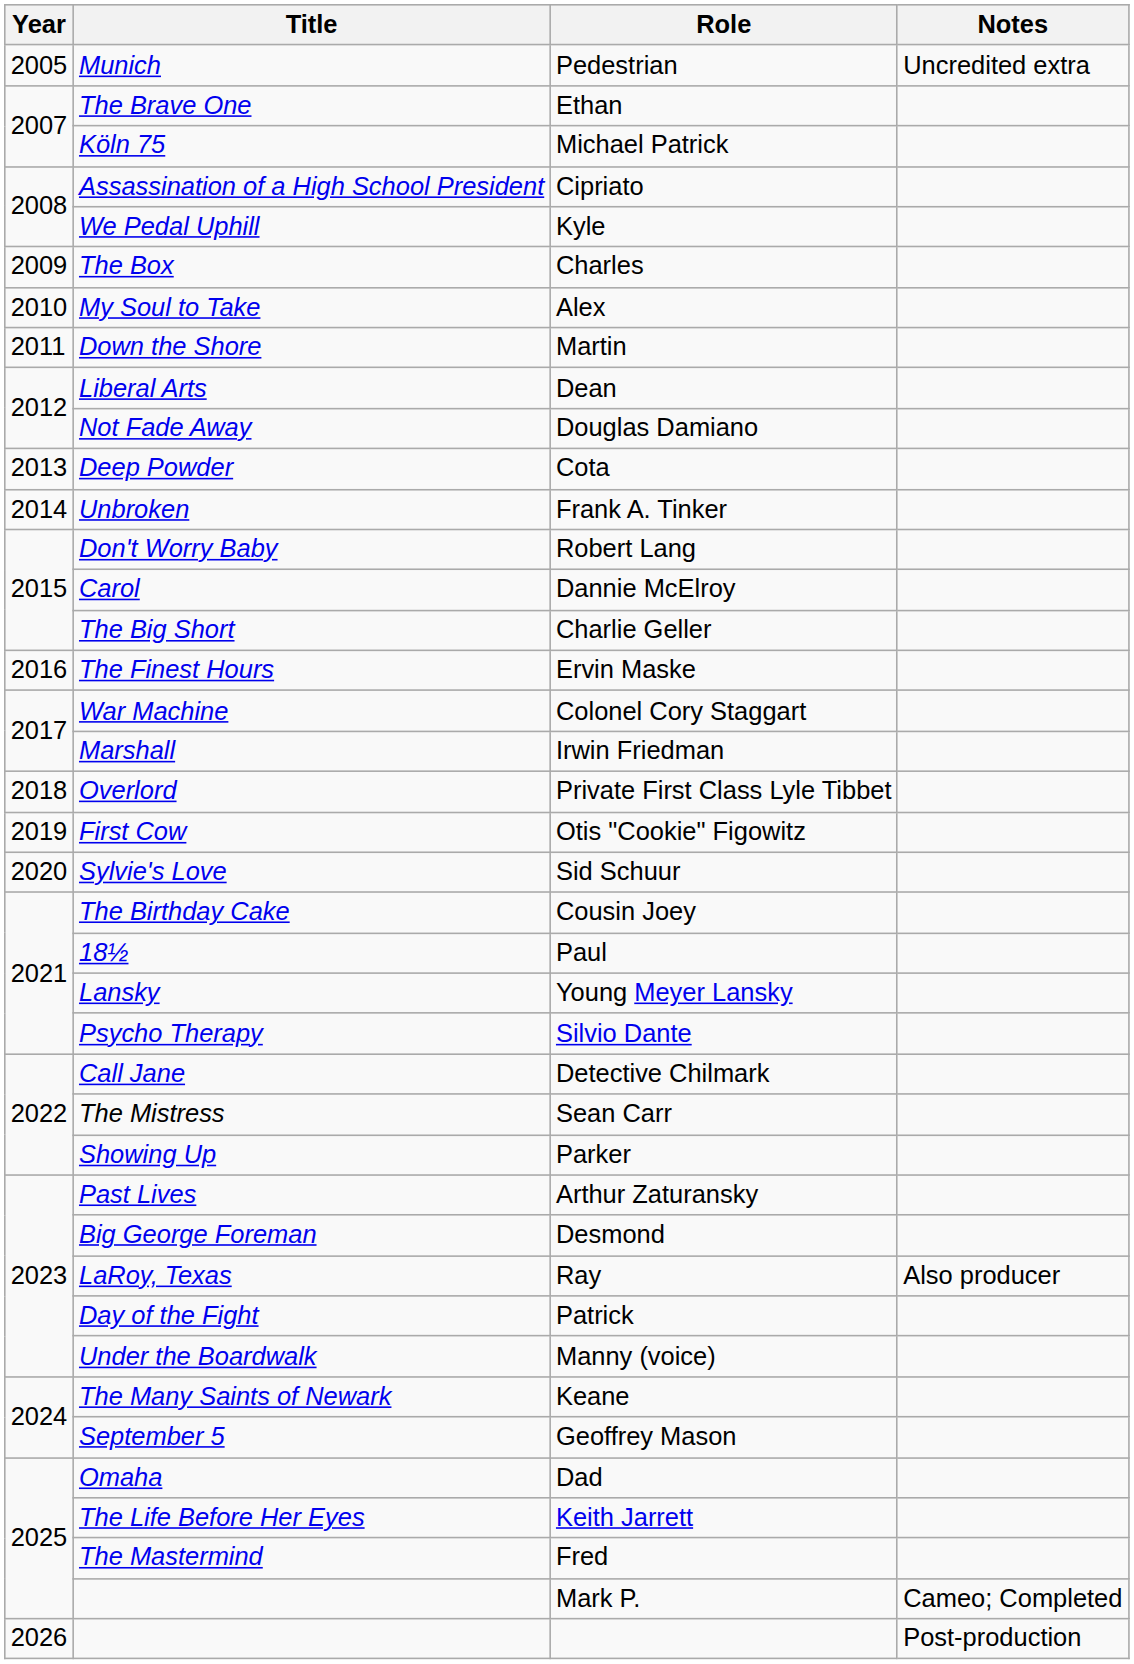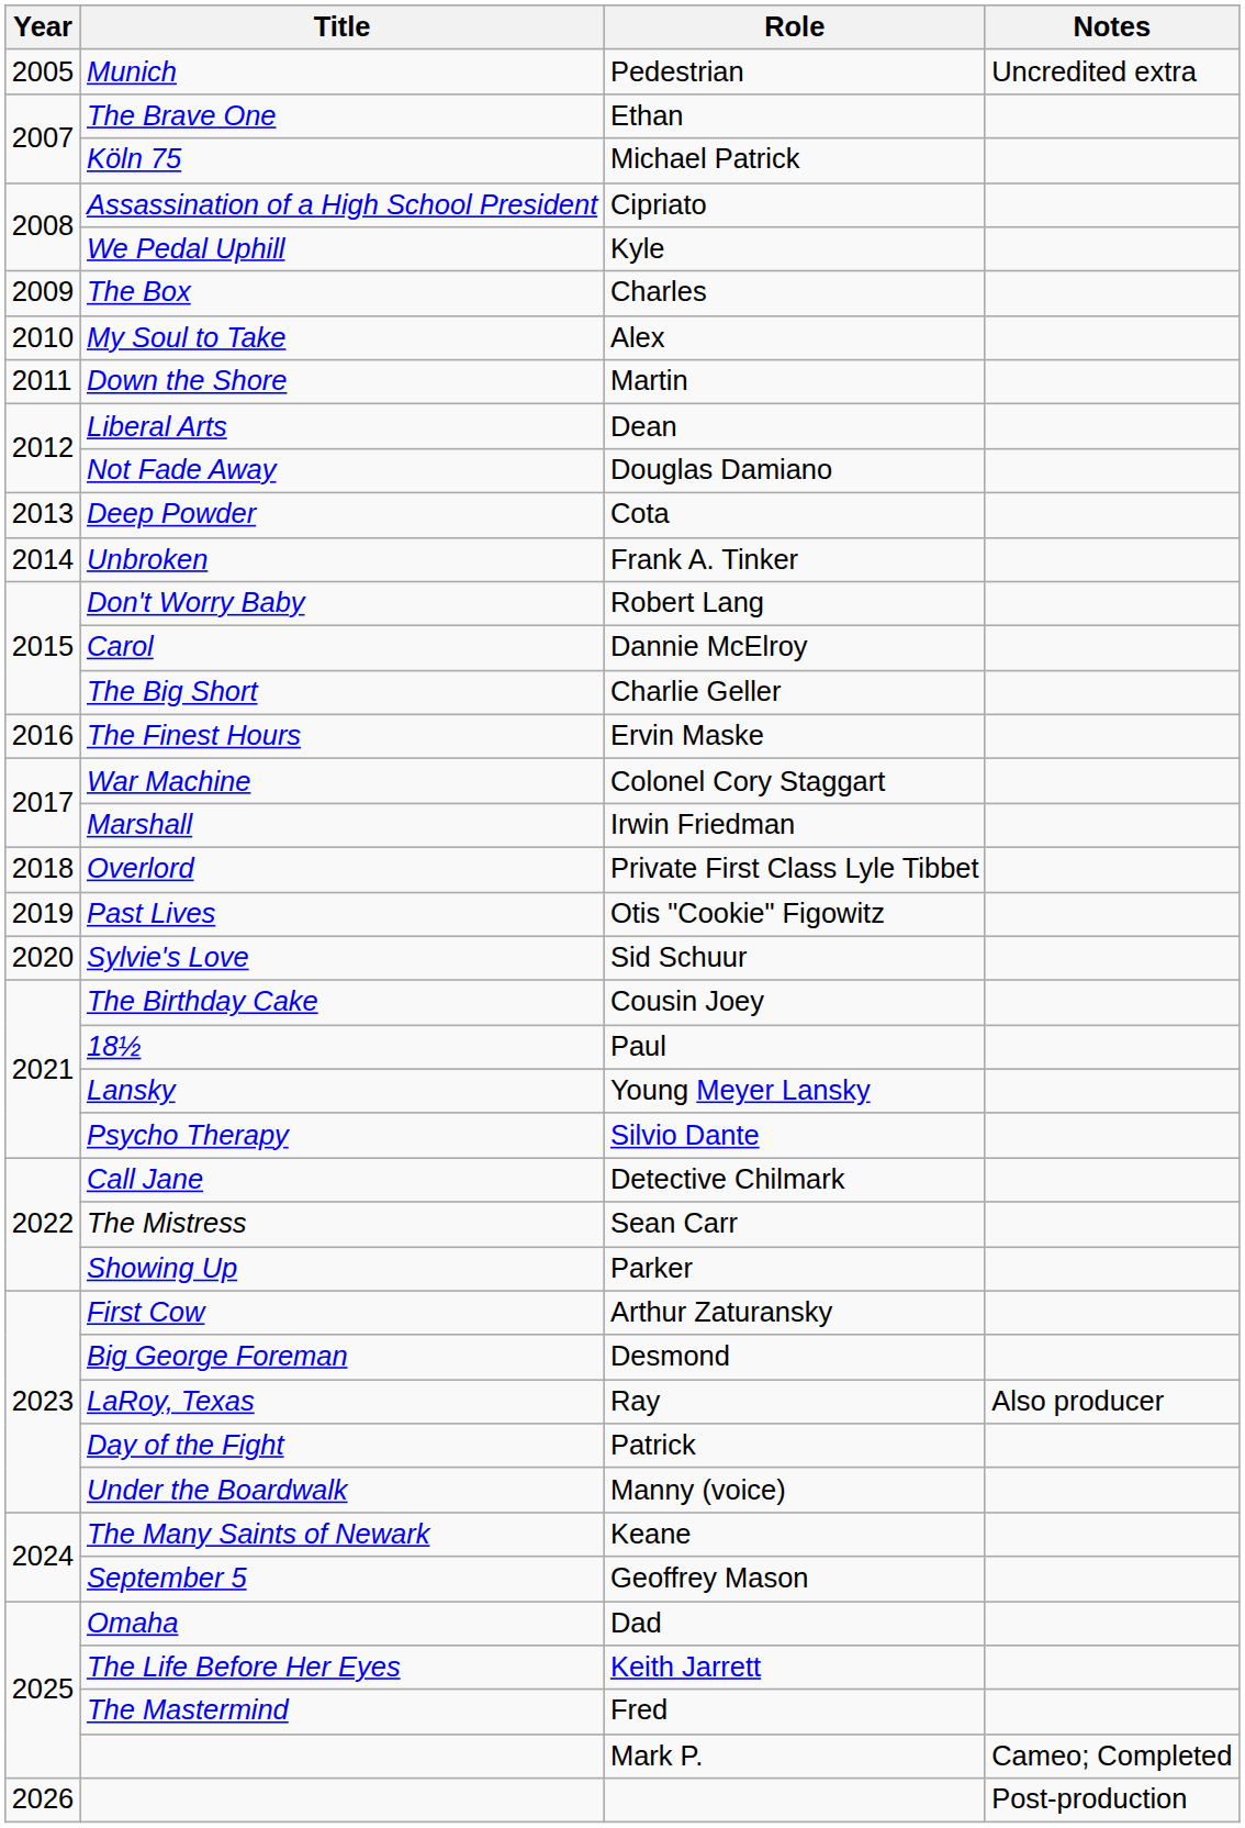 <table class="wikitable sortable">
 <tr>
 <th>Year</th>
 <th>Title</th>
 <th>Role</th>
 <th class="unsortable">Notes</th>
 </tr>
 <tr>
 <td>2005</td>
 <td><em><a href='#'>Munich</a></em></td>
 <td>Pedestrian</td>
 <td>Uncredited extra</td>
 </tr>
 <tr>
 <td rowspan="2">2007</td>
 <td><em><a href='#'>The Brave One</a></em></td>
 <td>Ethan</td>
 <td></td>
 </tr>
 <tr>
 <td><em><a href='#'>Köln 75</a></em></td>
 <td>Michael Patrick</td>
 <td></td>
 </tr>
 <tr>
 <td rowspan="2">2008</td>
 <td><em><a href='#'>Assassination of a High School President</a></em></td>
 <td>Cipriato</td>
 <td></td>
 </tr>
 <tr>
 <td><em><a href='#'>We Pedal Uphill</a></em></td>
 <td>Kyle</td>
 <td></td>
 </tr>
 <tr>
 <td>2009</td>
 <td><em><a href='#'>The Box</a></em></td>
 <td>Charles</td>
 <td></td>
 </tr>
 <tr>
 <td>2010</td>
 <td><em><a href='#'>My Soul to Take</a></em></td>
 <td>Alex</td>
 <td></td>
 </tr>
 <tr>
 <td>2011</td>
 <td><em><a href='#'>Down the Shore</a></em></td>
 <td>Martin</td>
 <td></td>
 </tr>
 <tr>
 <td rowspan="2">2012</td>
 <td><em><a href='#'>Liberal Arts</a></em></td>
 <td>Dean</td>
 <td></td>
 </tr>
 <tr>
 <td><em><a href='#'>Not Fade Away</a></em></td>
 <td>Douglas Damiano</td>
 <td></td>
 </tr>
 <tr>
 <td>2013</td>
 <td><em><a href='#'>Deep Powder</a></em></td>
 <td>Cota</td>
 <td></td>
 </tr>
 <tr>
 <td>2014</td>
 <td><em><a href='#'>Unbroken</a></em></td>
 <td>Frank A. Tinker</td>
 <td></td>
 </tr>
 <tr>
 <td rowspan="3">2015</td>
 <td><em><a href='#'>Don't Worry Baby</a></em></td>
 <td>Robert Lang</td>
 <td></td>
 </tr>
 <tr>
 <td><em><a href='#'>Carol</a></em></td>
 <td>Dannie McElroy</td>
 <td></td>
 </tr>
 <tr>
 <td><em><a href='#'>The Big Short</a></em></td>
 <td>Charlie Geller</td>
 <td></td>
 </tr>
 <tr>
 <td>2016</td>
 <td><em><a href='#'>The Finest Hours</a></em></td>
 <td>Ervin Maske</td>
 <td></td>
 </tr>
 <tr>
 <td rowspan="2">2017</td>
 <td><em><a href='#'>War Machine</a></em></td>
 <td>Colonel Cory Staggart</td>
 <td></td>
 </tr>
 <tr>
 <td><em><a href='#'>Marshall</a></em></td>
 <td>Irwin Friedman</td>
 <td></td>
 </tr>
 <tr>
 <td>2018</td>
 <td><em><a href='#'>Overlord</a></em></td>
 <td>Private First Class Lyle Tibbet</td>
 <td></td>
 </tr>
 <tr>
 <td>2019</td>
-<td><em><a href='#'>First Cow</a></em></td>
+<td><em><a href='#'>Past Lives</a></em></td>
 <td>Otis "Cookie" Figowitz</td>
 <td></td>
 </tr>
 <tr>
 <td>2020</td>
 <td><em><a href='#'>Sylvie's Love</a></em></td>
 <td>Sid Schuur</td>
 <td></td>
 </tr>
 <tr>
 <td rowspan="4">2021</td>
 <td><em><a href='#'>The Birthday Cake</a></em></td>
 <td>Cousin Joey</td>
 <td></td>
 </tr>
 <tr>
 <td><em><a href='#'>18½</a></em></td>
 <td>Paul</td>
 <td></td>
 </tr>
 <tr>
 <td><em><a href='#'>Lansky</a></em></td>
 <td>Young <a href='#'>Meyer Lansky</a></td>
 <td></td>
 </tr>
 <tr>
 <td><em><a href='#'>Psycho Therapy</a></em></td>
 <td><a href='#'>Silvio Dante</a></td>
 <td></td>
 </tr>
 <tr>
 <td rowspan="3">2022</td>
 <td><em><a href='#'>Call Jane</a></em></td>
 <td>Detective Chilmark</td>
 <td></td>
 </tr>
 <tr>
 <td><em>The Mistress</em></td>
 <td>Sean Carr</td>
 <td></td>
 </tr>
 <tr>
 <td><em><a href='#'>Showing Up</a></em></td>
 <td>Parker</td>
 <td></td>
 </tr>
 <tr>
 <td rowspan="5">2023</td>
-<td><em><a href='#'>Past Lives</a></em></td>
+<td><em><a href='#'>First Cow</a></em></td>
 <td>Arthur Zaturansky</td>
 <td></td>
 </tr>
 <tr>
 <td><em><a href='#'>Big George Foreman</a></em></td>
 <td>Desmond</td>
 <td></td>
 </tr>
 <tr>
 <td><em><a href='#'>LaRoy, Texas</a></em></td>
 <td>Ray</td>
 <td>Also producer</td>
 </tr>
 <tr>
 <td><em><a href='#'>Day of the Fight</a></em></td>
 <td>Patrick</td>
 <td></td>
 </tr>
 <tr>
 <td><em><a href='#'>Under the Boardwalk</a></em></td>
 <td>Manny (voice)</td>
 <td></td>
 </tr>
 <tr>
 <td rowspan="2">2024</td>
 <td><em><a href='#'>The Many Saints of Newark</a></em></td>
 <td>Keane</td>
 <td></td>
 </tr>
 <tr>
 <td><em><a href='#'>September 5</a></em></td>
 <td>Geoffrey Mason</td>
 <td></td>
 </tr>
 <tr>
 <td rowspan="4">2025</td>
 <td><em><a href='#'>Omaha</a></em></td>
 <td>Dad</td>
 <td></td>
 </tr>
 <tr>
 <td><em><a href='#'>The Life Before Her Eyes</a></em></td>
 <td><a href='#'>Keith Jarrett</a></td>
 <td></td>
 </tr>
 <tr>
 <td><em><a href='#'>The Mastermind</a></em></td>
 <td>Fred</td>
 <td></td>
 </tr>
 <tr>
 <td></td>
 <td>Mark P.</td>
 <td>Cameo; Completed</td>
 </tr>
 <tr>
 <td>2026</td>
 <td></td>
 <td></td>
 <td>Post-production</td>
 </tr>
 </table>
